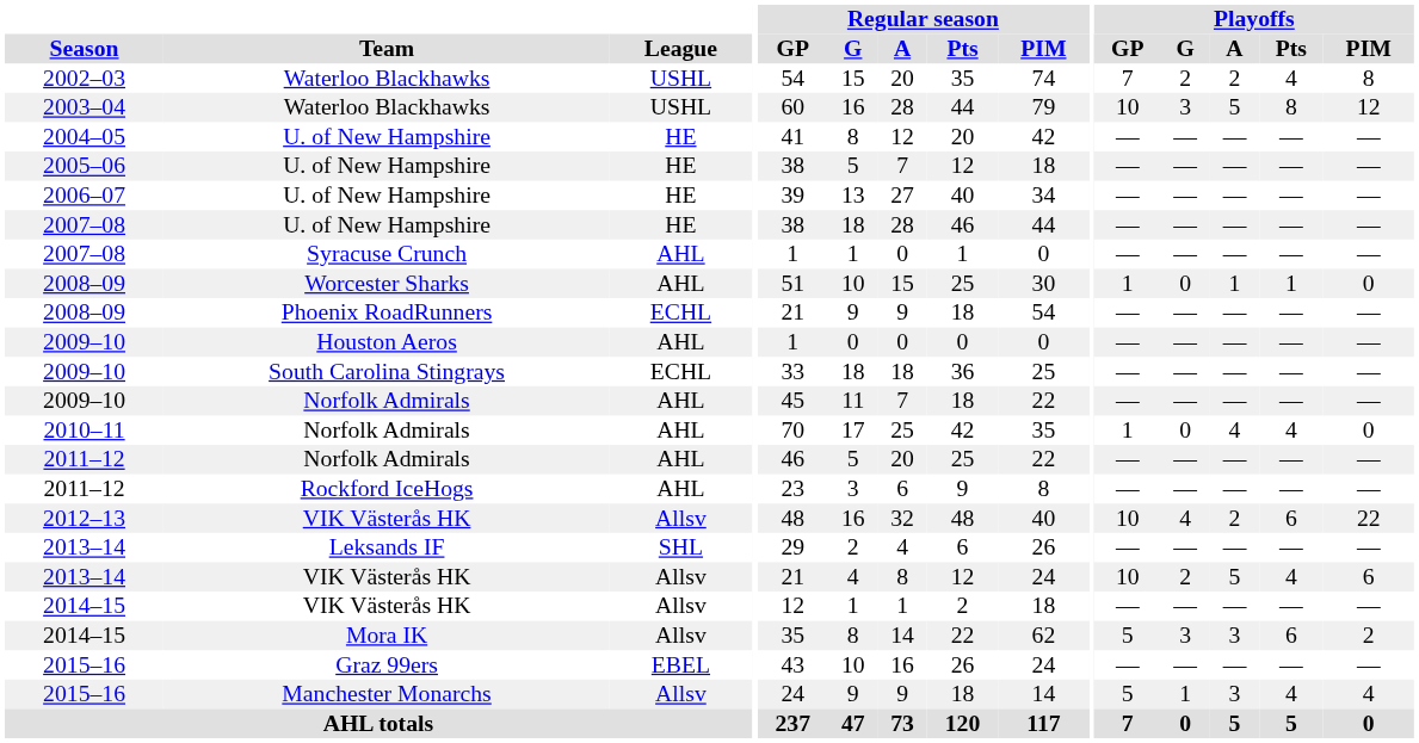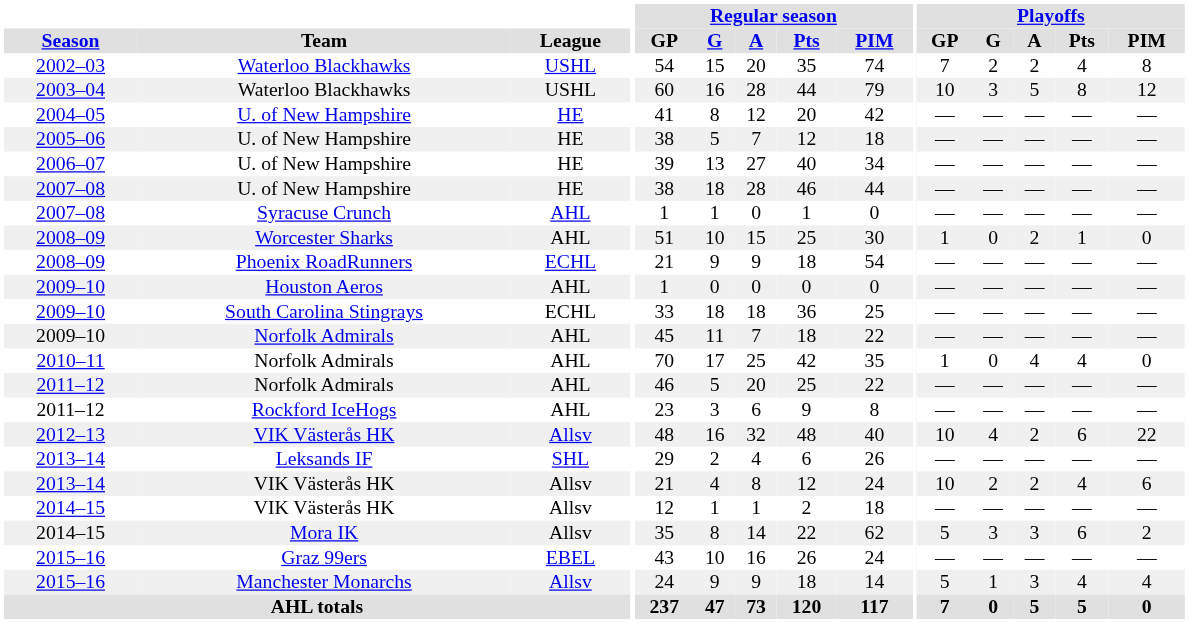 <table border="0" cellpadding="1" cellspacing="0" style="text-align:center; width:60em">
 <tr bgcolor="#e0e0e0">
 <th colspan="3" bgcolor="#ffffff"></th>
 <th rowspan="99" bgcolor="#ffffff"></th>
 <th colspan="5"><a href='#'>Regular season</a></th>
 <th rowspan="99" bgcolor="#ffffff"></th>
 <th colspan="5"><a href='#'>Playoffs</a></th>
 </tr>
 <tr bgcolor="#e0e0e0">
 <th><a href='#'>Season</a></th>
 <th>Team</th>
 <th>League</th>
 <th>GP</th>
 <th><a href='#'>G</a></th>
 <th><a href='#'>A</a></th>
 <th><a href='#'>Pts</a></th>
 <th><a href='#'>PIM</a></th>
 <th>GP</th>
 <th>G</th>
 <th>A</th>
 <th>Pts</th>
 <th>PIM</th>
 </tr>
 <tr ALIGN="center">
 <td><a href='#'>2002–03</a></td>
 <td><a href='#'>Waterloo Blackhawks</a></td>
 <td><a href='#'>USHL</a></td>
 <td>54</td>
 <td>15</td>
 <td>20</td>
 <td>35</td>
 <td>74</td>
 <td>7</td>
 <td>2</td>
 <td>2</td>
 <td>4</td>
 <td>8</td>
 </tr>
 <tr ALIGN="center" bgcolor="#f0f0f0">
 <td><a href='#'>2003–04</a></td>
 <td>Waterloo Blackhawks</td>
 <td>USHL</td>
 <td>60</td>
 <td>16</td>
 <td>28</td>
 <td>44</td>
 <td>79</td>
 <td>10</td>
 <td>3</td>
 <td>5</td>
 <td>8</td>
 <td>12</td>
 </tr>
 <tr ALIGN="center">
 <td><a href='#'>2004–05</a></td>
 <td><a href='#'>U. of New Hampshire</a></td>
 <td><a href='#'>HE</a></td>
 <td>41</td>
 <td>8</td>
 <td>12</td>
 <td>20</td>
 <td>42</td>
 <td>—</td>
 <td>—</td>
 <td>—</td>
 <td>—</td>
 <td>—</td>
 </tr>
 <tr ALIGN="center" bgcolor="#f0f0f0">
 <td><a href='#'>2005–06</a></td>
 <td>U. of New Hampshire</td>
 <td>HE</td>
 <td>38</td>
 <td>5</td>
 <td>7</td>
 <td>12</td>
 <td>18</td>
 <td>—</td>
 <td>—</td>
 <td>—</td>
 <td>—</td>
 <td>—</td>
 </tr>
 <tr ALIGN="center">
 <td><a href='#'>2006–07</a></td>
 <td>U. of New Hampshire</td>
 <td>HE</td>
 <td>39</td>
 <td>13</td>
 <td>27</td>
 <td>40</td>
 <td>34</td>
 <td>—</td>
 <td>—</td>
 <td>—</td>
 <td>—</td>
 <td>—</td>
 </tr>
 <tr ALIGN="center" bgcolor="#f0f0f0">
 <td><a href='#'>2007–08</a></td>
 <td>U. of New Hampshire</td>
 <td>HE</td>
 <td>38</td>
 <td>18</td>
 <td>28</td>
 <td>46</td>
 <td>44</td>
 <td>—</td>
 <td>—</td>
 <td>—</td>
 <td>—</td>
 <td>—</td>
 </tr>
 <tr ALIGN="center">
 <td><a href='#'>2007–08</a></td>
 <td><a href='#'>Syracuse Crunch</a></td>
 <td><a href='#'>AHL</a></td>
 <td>1</td>
 <td>1</td>
 <td>0</td>
 <td>1</td>
 <td>0</td>
 <td>—</td>
 <td>—</td>
 <td>—</td>
 <td>—</td>
 <td>—</td>
 </tr>
 <tr ALIGN="center" bgcolor="#f0f0f0">
 <td><a href='#'>2008–09</a></td>
 <td><a href='#'>Worcester Sharks</a></td>
 <td>AHL</td>
 <td>51</td>
 <td>10</td>
 <td>15</td>
 <td>25</td>
 <td>30</td>
 <td>1</td>
 <td>0</td>
-<td>1</td>
+<td>2</td>
 <td>1</td>
 <td>0</td>
 </tr>
 <tr ALIGN="center">
 <td><a href='#'>2008–09</a></td>
 <td><a href='#'>Phoenix RoadRunners</a></td>
 <td><a href='#'>ECHL</a></td>
 <td>21</td>
 <td>9</td>
 <td>9</td>
 <td>18</td>
 <td>54</td>
 <td>—</td>
 <td>—</td>
 <td>—</td>
 <td>—</td>
 <td>—</td>
 </tr>
 <tr ALIGN="center" bgcolor="#f0f0f0">
 <td><a href='#'>2009–10</a></td>
 <td><a href='#'>Houston Aeros</a></td>
 <td>AHL</td>
 <td>1</td>
 <td>0</td>
 <td>0</td>
 <td>0</td>
 <td>0</td>
 <td>—</td>
 <td>—</td>
 <td>—</td>
 <td>—</td>
 <td>—</td>
 </tr>
 <tr ALIGN="center">
 <td><a href='#'>2009–10</a></td>
 <td><a href='#'>South Carolina Stingrays</a></td>
 <td>ECHL</td>
 <td>33</td>
 <td>18</td>
 <td>18</td>
 <td>36</td>
 <td>25</td>
 <td>—</td>
 <td>—</td>
 <td>—</td>
 <td>—</td>
 <td>—</td>
 </tr>
 <tr ALIGN="center" bgcolor="#f0f0f0">
 <td>2009–10</td>
 <td><a href='#'>Norfolk Admirals</a></td>
 <td>AHL</td>
 <td>45</td>
 <td>11</td>
 <td>7</td>
 <td>18</td>
 <td>22</td>
 <td>—</td>
 <td>—</td>
 <td>—</td>
 <td>—</td>
 <td>—</td>
 </tr>
 <tr ALIGN="center">
 <td><a href='#'>2010–11</a></td>
 <td>Norfolk Admirals</td>
 <td>AHL</td>
 <td>70</td>
 <td>17</td>
 <td>25</td>
 <td>42</td>
 <td>35</td>
 <td>1</td>
 <td>0</td>
 <td>4</td>
 <td>4</td>
 <td>0</td>
 </tr>
 <tr ALIGN="center" bgcolor="#f0f0f0">
 <td><a href='#'>2011–12</a></td>
 <td>Norfolk Admirals</td>
 <td>AHL</td>
 <td>46</td>
 <td>5</td>
 <td>20</td>
 <td>25</td>
 <td>22</td>
 <td>—</td>
 <td>—</td>
 <td>—</td>
 <td>—</td>
 <td>—</td>
 </tr>
 <tr ALIGN="center">
 <td>2011–12</td>
 <td><a href='#'>Rockford IceHogs</a></td>
 <td>AHL</td>
 <td>23</td>
 <td>3</td>
 <td>6</td>
 <td>9</td>
 <td>8</td>
 <td>—</td>
 <td>—</td>
 <td>—</td>
 <td>—</td>
 <td>—</td>
 </tr>
 <tr ALIGN="center" bgcolor="#f0f0f0">
 <td><a href='#'>2012–13</a></td>
 <td><a href='#'>VIK Västerås HK</a></td>
 <td><a href='#'>Allsv</a></td>
 <td>48</td>
 <td>16</td>
 <td>32</td>
 <td>48</td>
 <td>40</td>
 <td>10</td>
 <td>4</td>
 <td>2</td>
 <td>6</td>
 <td>22</td>
 </tr>
 <tr ALIGN="center">
 <td><a href='#'>2013–14</a></td>
 <td><a href='#'>Leksands IF</a></td>
 <td><a href='#'>SHL</a></td>
 <td>29</td>
 <td>2</td>
 <td>4</td>
 <td>6</td>
 <td>26</td>
 <td>—</td>
 <td>—</td>
 <td>—</td>
 <td>—</td>
 <td>—</td>
 </tr>
 <tr ALIGN="center" bgcolor="#f0f0f0">
 <td><a href='#'>2013–14</a></td>
 <td>VIK Västerås HK</td>
 <td>Allsv</td>
 <td>21</td>
 <td>4</td>
 <td>8</td>
 <td>12</td>
 <td>24</td>
 <td>10</td>
 <td>2</td>
-<td>5</td>
+<td>2</td>
 <td>4</td>
 <td>6</td>
 </tr>
 <tr ALIGN="center">
 <td><a href='#'>2014–15</a></td>
 <td>VIK Västerås HK</td>
 <td>Allsv</td>
 <td>12</td>
 <td>1</td>
 <td>1</td>
 <td>2</td>
 <td>18</td>
 <td>—</td>
 <td>—</td>
 <td>—</td>
 <td>—</td>
 <td>—</td>
 </tr>
 <tr ALIGN="center" bgcolor="#f0f0f0">
 <td>2014–15</td>
 <td><a href='#'>Mora IK</a></td>
 <td>Allsv</td>
 <td>35</td>
 <td>8</td>
 <td>14</td>
 <td>22</td>
 <td>62</td>
 <td>5</td>
 <td>3</td>
 <td>3</td>
 <td>6</td>
 <td>2</td>
 </tr>
 <tr ALIGN="center">
 <td><a href='#'>2015–16</a></td>
 <td><a href='#'>Graz 99ers</a></td>
 <td><a href='#'>EBEL</a></td>
 <td>43</td>
 <td>10</td>
 <td>16</td>
 <td>26</td>
 <td>24</td>
 <td>—</td>
 <td>—</td>
 <td>—</td>
 <td>—</td>
 <td>—</td>
 </tr>
 <tr ALIGN="center"  bgcolor="#f0f0f0">
 <td><a href='#'>2015–16</a></td>
 <td><a href='#'>Manchester Monarchs</a></td>
 <td><a href='#'>Allsv</a></td>
 <td>24</td>
 <td>9</td>
 <td>9</td>
 <td>18</td>
 <td>14</td>
 <td>5</td>
 <td>1</td>
 <td>3</td>
 <td>4</td>
 <td>4</td>
 </tr>
 <tr bgcolor="#e0e0e0">
 <th colspan="3">AHL totals</th>
 <th>237</th>
 <th>47</th>
 <th>73</th>
 <th>120</th>
 <th>117</th>
 <th>7</th>
 <th>0</th>
 <th>5</th>
 <th>5</th>
 <th>0</th>
 </tr>
 </table>
